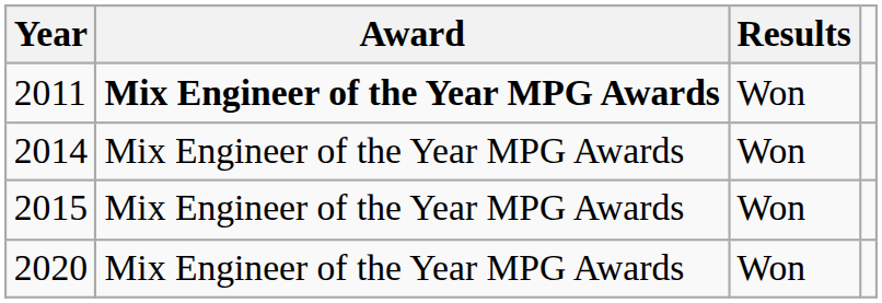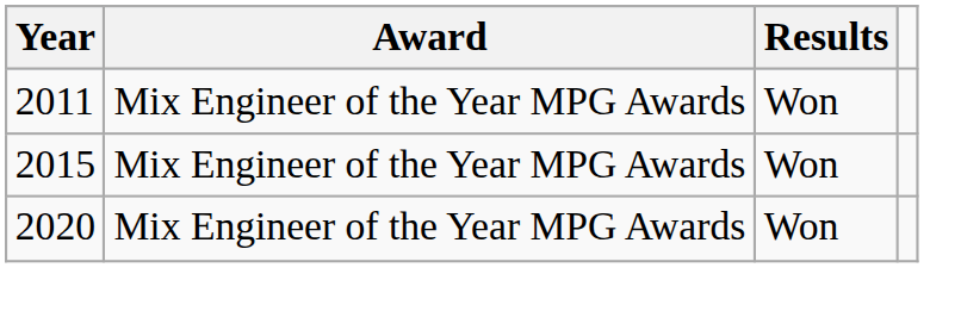 <table class="wikitable">
 <tr style="background:#b0c4de; text-align:center;">
 <th>Year</th>
 <th>Award</th>
 <th>Results</th>
 </tr>
 <tr>
 <td>2011</td>
-<td><strong>Mix Engineer of the Year MPG Awards</strong></td>
-<td>Won</td>
-<td></td>
-</tr>
-<tr>
-<td>2014</td>
 <td>Mix Engineer of the Year MPG Awards</td>
 <td>Won</td>
 <td></td>
 </tr>
 <tr>
 <td>2015</td>
 <td>Mix Engineer of the Year MPG Awards</td>
 <td>Won</td>
 <td></td>
 </tr>
 <tr>
 <td>2020</td>
 <td>Mix Engineer of the Year MPG Awards</td>
 <td>Won</td>
 <td></td>
 </tr>
 </table>
